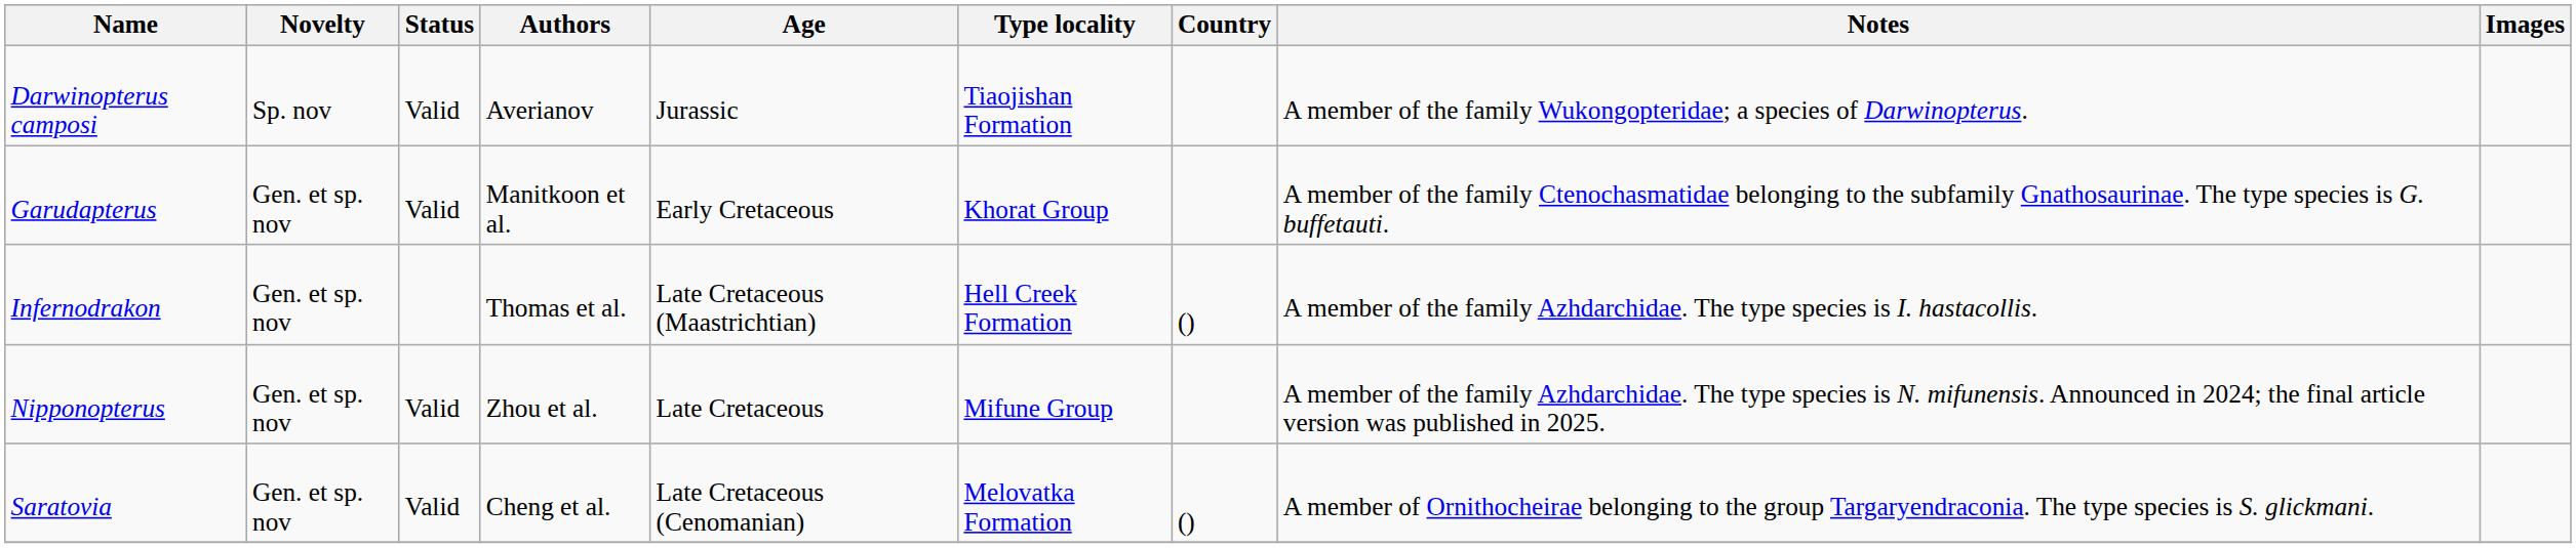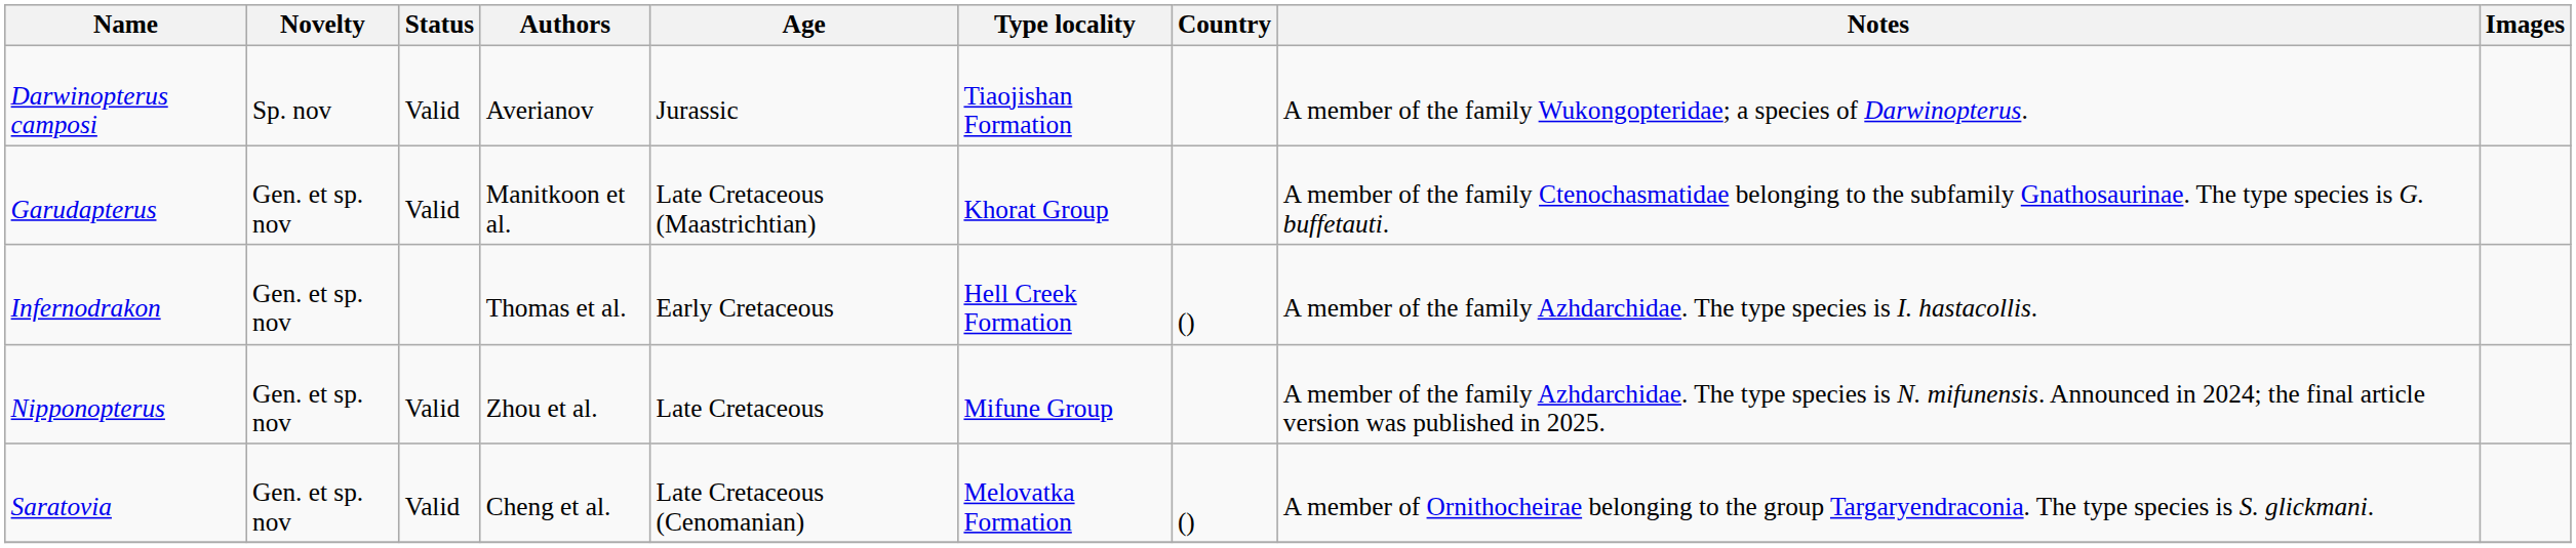 <table class="wikitable sortable" width="100%" align="center">
 <tr>
 <th>Name</th>
 <th>Novelty</th>
 <th>Status</th>
 <th>Authors</th>
 <th>Age</th>
 <th>Type locality</th>
 <th>Country</th>
 <th>Notes</th>
 <th>Images</th>
 </tr>
 <tr>
 <td><br><em><a href='#'>Darwinopterus camposi</a></em></td>
 <td><br>Sp. nov</td>
 <td><br>Valid</td>
 <td><br>Averianov</td>
 <td><br>Jurassic</td>
 <td><br><a href='#'>Tiaojishan Formation</a></td>
 <td><br></td>
 <td><br>A member of the family <a href='#'>Wukongopteridae</a>; a species of <em><a href='#'>Darwinopterus</a></em>.</td>
 <td><br></td>
 </tr>
 <tr>
 <td><br><em><a href='#'>Garudapterus</a></em></td>
 <td><br>Gen. et sp. nov</td>
 <td><br>Valid</td>
 <td><br>Manitkoon et al.</td>
-<td><br>Early Cretaceous</td>
+<td><br>Late Cretaceous (Maastrichtian)</td>
 <td><br><a href='#'>Khorat Group</a></td>
 <td><br></td>
 <td><br>A member of the family <a href='#'>Ctenochasmatidae</a> belonging to the subfamily <a href='#'>Gnathosaurinae</a>. The type species is <em>G. buffetauti</em>.</td>
 <td></td>
 </tr>
 <tr>
 <td><br><em><a href='#'>Infernodrakon</a></em></td>
 <td><br>Gen. et sp. nov</td>
 <td></td>
 <td><br>Thomas et al.</td>
-<td><br>Late Cretaceous (Maastrichtian)</td>
+<td><br>Early Cretaceous</td>
 <td><br><a href='#'>Hell Creek Formation</a></td>
 <td><br><br>()</td>
 <td><br>A member of the family <a href='#'>Azhdarchidae</a>. The type species is <em>I. hastacollis</em>.</td>
 <td></td>
 </tr>
 <tr>
 <td><br><em><a href='#'>Nipponopterus</a></em></td>
 <td><br>Gen. et sp. nov</td>
 <td><br>Valid</td>
 <td><br>Zhou et al.</td>
 <td><br>Late Cretaceous</td>
 <td><br><a href='#'>Mifune Group</a></td>
 <td><br></td>
 <td><br>A member of the family <a href='#'>Azhdarchidae</a>. The type species is <em>N. mifunensis</em>. Announced in 2024; the final article version was published in 2025.</td>
 <td></td>
 </tr>
 <tr>
 <td><br><em><a href='#'>Saratovia</a></em></td>
 <td><br>Gen. et sp. nov</td>
 <td><br>Valid</td>
 <td><br>Cheng et al.</td>
 <td><br>Late Cretaceous (Cenomanian)</td>
 <td><br><a href='#'>Melovatka Formation</a></td>
 <td><br><br>()</td>
 <td><br>A member of <a href='#'>Ornithocheirae</a> belonging to the group <a href='#'>Targaryendraconia</a>. The type species is <em>S. glickmani</em>.</td>
 <td></td>
 </tr>
 <tr>
 </tr>
 </table>
